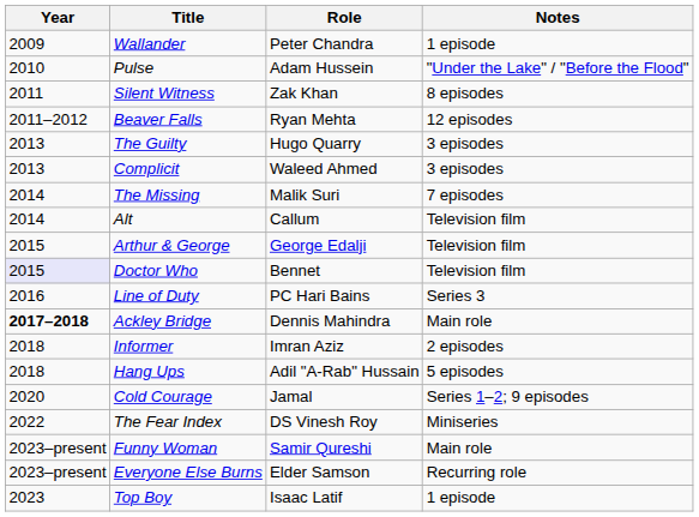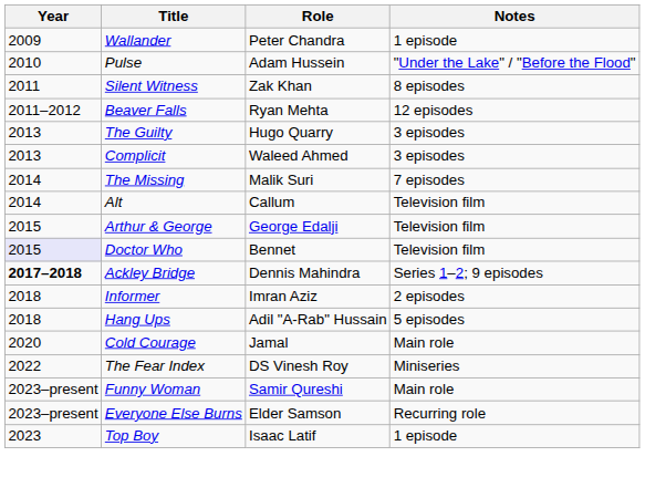 <table class="wikitable sortable">
 <tr>
 <th>Year</th>
 <th>Title</th>
 <th>Role</th>
 <th class="unsortable">Notes</th>
 </tr>
 <tr>
 <td>2009</td>
 <td><em><a href='#'>Wallander</a></em></td>
 <td>Peter Chandra</td>
 <td>1 episode</td>
 </tr>
 <tr>
 <td>2010</td>
 <td><em>Pulse</em></td>
 <td>Adam Hussein</td>
 <td>"<a href='#'>Under the Lake</a>" / "<a href='#'>Before the Flood</a>"</td>
 </tr>
 <tr>
 <td>2011</td>
 <td><em><a href='#'>Silent Witness</a></em></td>
 <td>Zak Khan</td>
 <td>8 episodes</td>
 </tr>
 <tr>
 <td>2011–2012</td>
 <td><em><a href='#'>Beaver Falls</a></em></td>
 <td>Ryan Mehta</td>
 <td>12 episodes</td>
 </tr>
 <tr>
 <td>2013</td>
 <td><em><a href='#'>The Guilty</a></em></td>
 <td>Hugo Quarry</td>
 <td>3 episodes</td>
 </tr>
 <tr>
 <td>2013</td>
 <td><a href='#'><em>Complicit</em></a></td>
 <td>Waleed Ahmed</td>
 <td>3 episodes</td>
 </tr>
 <tr>
 <td>2014</td>
 <td><em><a href='#'>The Missing</a></em></td>
 <td>Malik Suri</td>
 <td>7 episodes</td>
 </tr>
 <tr>
 <td>2014</td>
 <td><em>Alt</em></td>
 <td>Callum</td>
 <td>Television film</td>
 </tr>
 <tr>
 <td>2015</td>
 <td><em><a href='#'>Arthur & George</a></em></td>
 <td><a href='#'>George Edalji</a></td>
 <td>Television film</td>
 </tr>
 <tr>
 <td style="background: lavender;">2015</td>
 <td><em><a href='#'>Doctor Who</a></em></td>
 <td>Bennet</td>
 <td>Television film</td>
 </tr>
 <tr>
-<td>2016</td>
-<td><em><a href='#'>Line of Duty</a></em></td>
-<td>PC Hari Bains</td>
-<td>Series 3</td>
-</tr>
-<tr>
 <td><strong>2017–2018</strong></td>
 <td><em><a href='#'>Ackley Bridge</a></em></td>
 <td>Dennis Mahindra</td>
-<td>Main role</td>
+<td>Series <a href='#'>1</a>–<a href='#'>2</a>; 9 episodes</td>
 </tr>
 <tr>
 <td>2018</td>
 <td><em><a href='#'>Informer</a></em></td>
 <td>Imran Aziz</td>
 <td>2 episodes</td>
 </tr>
 <tr>
 <td>2018</td>
 <td><em><a href='#'>Hang Ups</a></em></td>
 <td>Adil "A-Rab" Hussain</td>
 <td>5 episodes</td>
 </tr>
 <tr>
 <td>2020</td>
 <td><em><a href='#'>Cold Courage</a></em></td>
 <td>Jamal</td>
-<td>Series <a href='#'>1</a>–<a href='#'>2</a>; 9 episodes</td>
+<td>Main role</td>
 </tr>
 <tr>
 <td>2022</td>
 <td><em>The Fear Index</em></td>
 <td>DS Vinesh Roy</td>
 <td>Miniseries</td>
 </tr>
 <tr>
 <td>2023–present</td>
 <td><em><a href='#'>Funny Woman</a></em></td>
 <td><a href='#'>Samir Qureshi</a></td>
 <td>Main role</td>
 </tr>
 <tr>
 <td>2023–present</td>
 <td><em><a href='#'>Everyone Else Burns</a></em></td>
 <td>Elder Samson</td>
 <td>Recurring role</td>
 </tr>
 <tr>
 <td>2023</td>
 <td><em><a href='#'>Top Boy</a></em></td>
 <td>Isaac Latif</td>
 <td>1 episode</td>
 </tr>
 </table>
